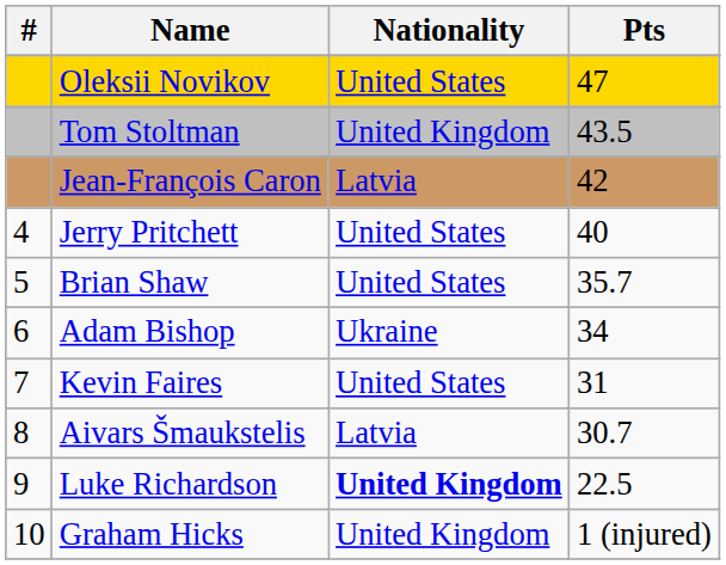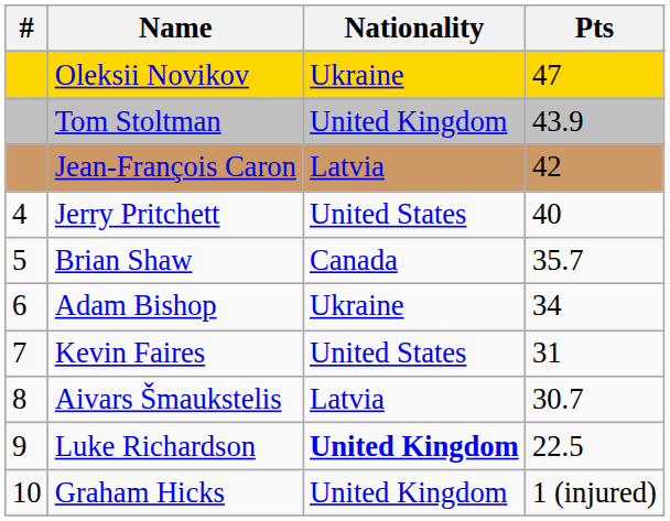 <table class="wikitable">
 <tr>
 <th>#</th>
 <th>Name</th>
 <th>Nationality</th>
 <th>Pts</th>
 </tr>
 <tr>
 </tr>
 <tr style="background:gold;">
 <td></td>
 <td><a href='#'>Oleksii Novikov</a></td>
-<td> <a href='#'>United States</a></td>
+<td> <a href='#'>Ukraine</a></td>
 <td>47</td>
 </tr>
 <tr>
 </tr>
 <tr style="background:silver;">
 <td></td>
 <td><a href='#'>Tom Stoltman</a></td>
 <td> <a href='#'>United Kingdom</a></td>
-<td>43.5</td>
+<td>43.9</td>
 </tr>
 <tr>
 </tr>
 <tr style="background:#c96;">
 <td></td>
 <td><a href='#'>Jean-François Caron</a></td>
 <td> <a href='#'>Latvia</a></td>
 <td>42</td>
 </tr>
 <tr>
 <td>4</td>
 <td><a href='#'>Jerry Pritchett</a></td>
 <td> <a href='#'>United States</a></td>
 <td>40</td>
 </tr>
 <tr>
 <td>5</td>
 <td><a href='#'>Brian Shaw</a></td>
-<td> <a href='#'>United States</a></td>
+<td> <a href='#'>Canada</a></td>
 <td>35.7</td>
 </tr>
 <tr>
 <td>6</td>
 <td><a href='#'>Adam Bishop</a></td>
 <td> <a href='#'>Ukraine</a></td>
 <td>34</td>
 </tr>
 <tr>
 <td>7</td>
 <td><a href='#'>Kevin Faires</a></td>
 <td> <a href='#'>United States</a></td>
 <td>31</td>
 </tr>
 <tr>
 <td>8</td>
 <td><a href='#'>Aivars Šmaukstelis</a></td>
 <td> <a href='#'>Latvia</a></td>
 <td>30.7</td>
 </tr>
 <tr>
 <td>9</td>
 <td><a href='#'>Luke Richardson</a></td>
 <td><strong> <a href='#'>United Kingdom</a></strong></td>
 <td>22.5</td>
 </tr>
 <tr>
 <td>10</td>
 <td><a href='#'>Graham Hicks</a></td>
 <td> <a href='#'>United Kingdom</a></td>
 <td>1 (injured)</td>
 </tr>
 </table>
